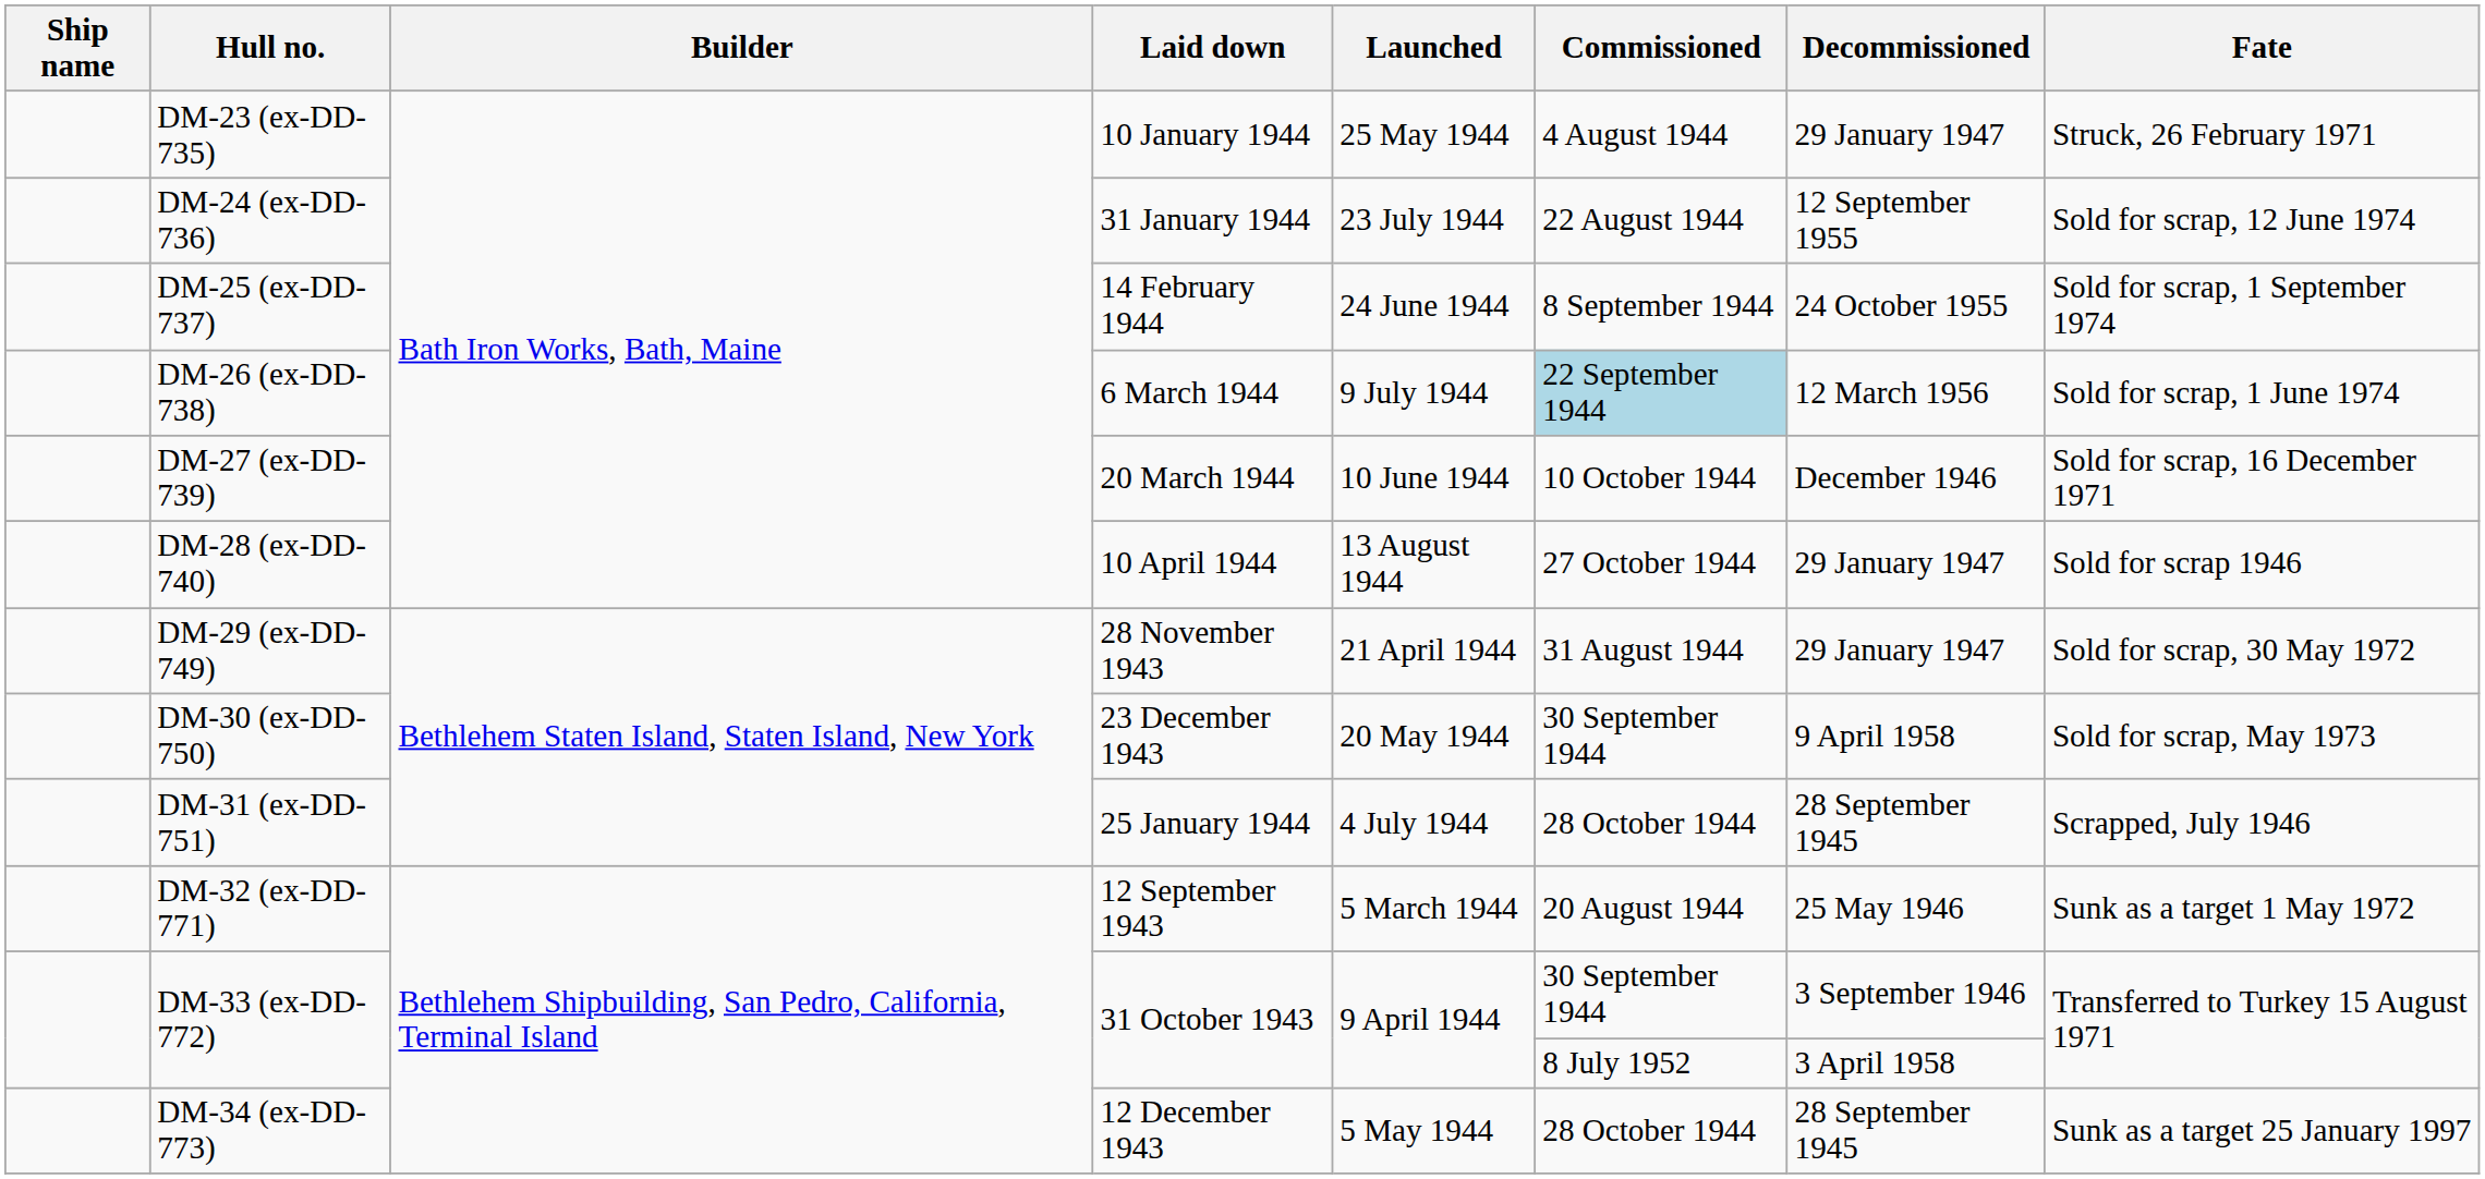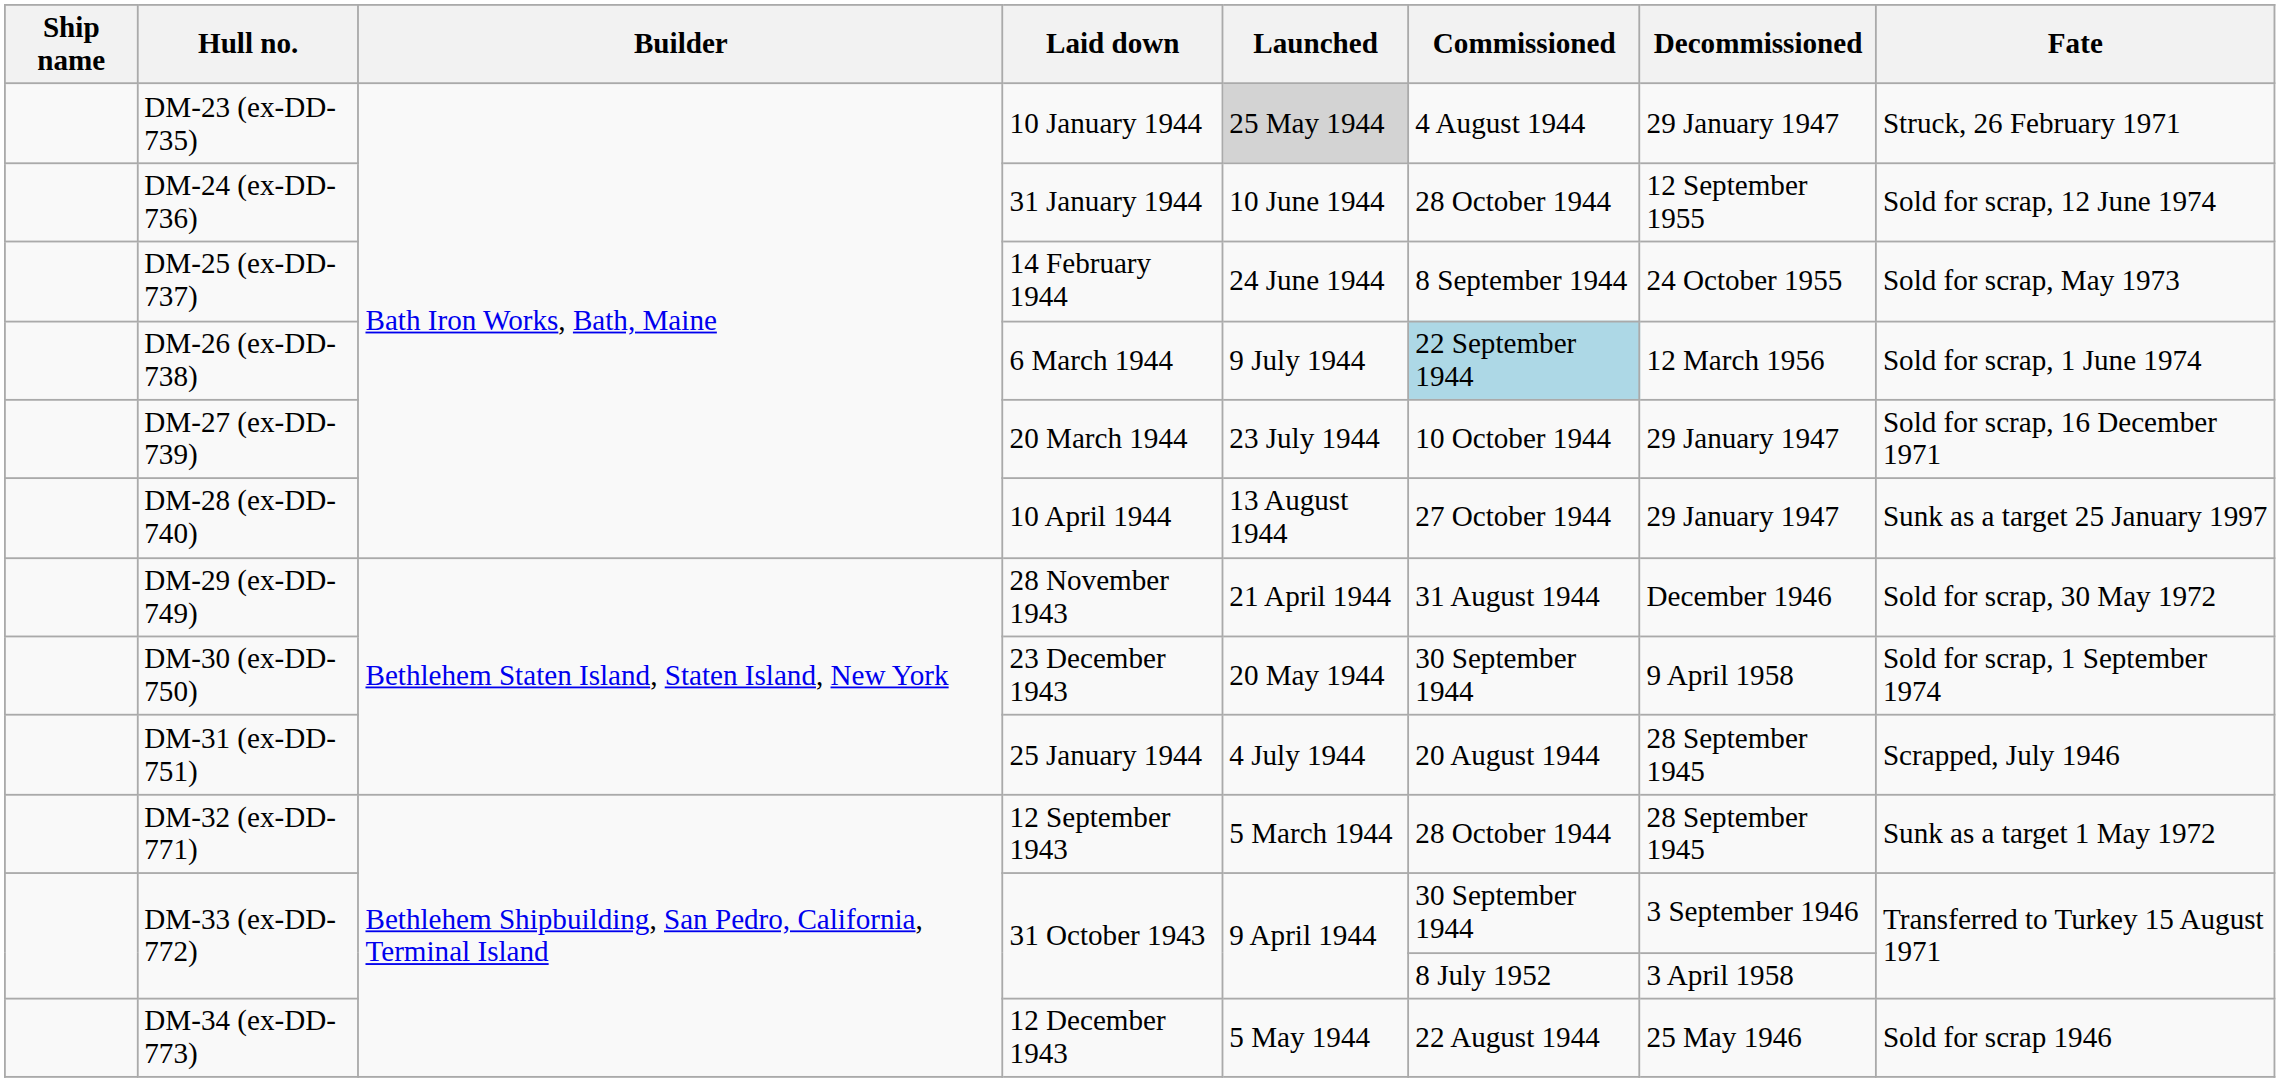 <table class="sortable wikitable">
 <tr>
 <th>Ship name</th>
 <th>Hull no.</th>
 <th>Builder</th>
 <th>Laid down</th>
 <th>Launched</th>
 <th>Commissioned</th>
 <th>Decommissioned</th>
 <th>Fate</th>
 </tr>
 <tr>
 <td></td>
 <td>DM-23 (ex-DD-735)</td>
 <td rowspan=6><a href='#'>Bath Iron Works</a>, <a href='#'>Bath, Maine</a></td>
 <td>10 January 1944</td>
-<td>25 May 1944</td>
+<td style="background: lightgrey;">25 May 1944</td>
 <td>4 August 1944</td>
 <td>29 January 1947</td>
 <td>Struck, 26 February 1971</td>
 </tr>
 <tr>
 <td></td>
 <td>DM-24 (ex-DD-736)</td>
 <td>31 January 1944</td>
-<td>23 July 1944</td>
-<td>22 August 1944</td>
+<td>10 June 1944</td>
+<td>28 October 1944</td>
 <td>12 September 1955</td>
 <td>Sold for scrap, 12 June 1974</td>
 </tr>
 <tr>
 <td></td>
 <td>DM-25 (ex-DD-737)</td>
 <td>14 February 1944</td>
 <td>24 June 1944</td>
 <td>8 September 1944</td>
 <td>24 October 1955</td>
-<td>Sold for scrap, 1 September 1974</td>
+<td>Sold for scrap, May 1973</td>
 </tr>
 <tr>
 <td></td>
 <td>DM-26 (ex-DD-738)</td>
 <td>6 March 1944</td>
 <td>9 July 1944</td>
 <td style="background: lightblue;">22 September 1944</td>
 <td>12 March 1956</td>
 <td>Sold for scrap, 1 June 1974</td>
 </tr>
 <tr>
 <td></td>
 <td>DM-27 (ex-DD-739)</td>
 <td>20 March 1944</td>
-<td>10 June 1944</td>
+<td>23 July 1944</td>
 <td>10 October 1944</td>
-<td>December 1946</td>
+<td>29 January 1947</td>
 <td>Sold for scrap, 16 December 1971</td>
 </tr>
 <tr>
 <td></td>
 <td>DM-28 (ex-DD-740)</td>
 <td>10 April 1944</td>
 <td>13 August 1944</td>
 <td>27 October 1944</td>
 <td>29 January 1947</td>
-<td>Sold for scrap 1946</td>
+<td>Sunk as a target 25 January 1997</td>
 </tr>
 <tr>
 <td></td>
 <td>DM-29 (ex-DD-749)</td>
 <td rowspan=3><a href='#'>Bethlehem Staten Island</a>, <a href='#'>Staten Island</a>, <a href='#'>New York</a></td>
 <td>28 November 1943</td>
 <td>21 April 1944</td>
 <td>31 August 1944</td>
-<td>29 January 1947</td>
+<td>December 1946</td>
 <td>Sold for scrap, 30 May 1972</td>
 </tr>
 <tr>
 <td></td>
 <td>DM-30 (ex-DD-750)</td>
 <td>23 December 1943</td>
 <td>20 May 1944</td>
 <td>30 September 1944</td>
 <td>9 April 1958</td>
-<td>Sold for scrap, May 1973</td>
+<td>Sold for scrap, 1 September 1974</td>
 </tr>
 <tr>
 <td></td>
 <td>DM-31 (ex-DD-751)</td>
 <td>25 January 1944</td>
 <td>4 July 1944</td>
-<td>28 October 1944</td>
+<td>20 August 1944</td>
 <td>28 September 1945</td>
 <td>Scrapped, July 1946</td>
 </tr>
 <tr>
 <td></td>
 <td>DM-32 (ex-DD-771)</td>
 <td rowspan=4><a href='#'>Bethlehem Shipbuilding</a>, <a href='#'>San Pedro, California</a>, <a href='#'>Terminal Island</a></td>
 <td>12 September 1943</td>
 <td>5 March 1944</td>
-<td>20 August 1944</td>
-<td>25 May 1946</td>
+<td>28 October 1944</td>
+<td>28 September 1945</td>
 <td>Sunk as a target 1 May 1972</td>
 </tr>
 <tr>
 <td rowspan=2></td>
 <td rowspan=2>DM-33 (ex-DD-772)</td>
 <td rowspan=2>31 October 1943</td>
 <td rowspan=2>9 April 1944</td>
 <td>30 September 1944</td>
 <td>3 September 1946</td>
 <td rowspan=2>Transferred to Turkey 15 August 1971</td>
 </tr>
 <tr>
 <td>8 July 1952</td>
 <td>3 April 1958</td>
 </tr>
 <tr>
 <td></td>
 <td>DM-34 (ex-DD-773)</td>
 <td>12 December 1943</td>
 <td>5 May 1944</td>
-<td>28 October 1944</td>
-<td>28 September 1945</td>
-<td>Sunk as a target 25 January 1997</td>
+<td>22 August 1944</td>
+<td>25 May 1946</td>
+<td>Sold for scrap 1946</td>
 </tr>
 </table>
